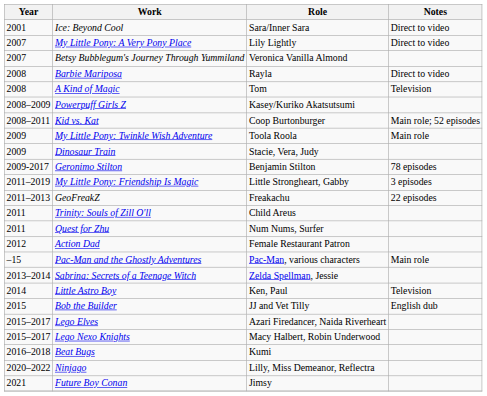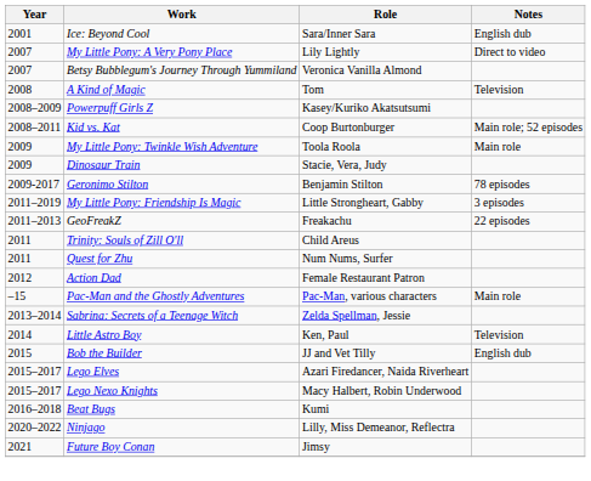 <table class="wikitable sortable">
 <tr>
 <th>Year</th>
 <th>Work</th>
 <th>Role</th>
 <th class="unsortable">Notes</th>
 </tr>
 <tr>
 <td>2001</td>
 <td><em>Ice: Beyond Cool</em></td>
 <td>Sara/Inner Sara</td>
-<td>Direct to video</td>
+<td>English dub</td>
 </tr>
 <tr>
 <td>2007</td>
 <td><em><a href='#'>My Little Pony: A Very Pony Place</a></em></td>
 <td>Lily Lightly</td>
 <td>Direct to video</td>
 </tr>
 <tr>
 <td>2007</td>
 <td><em>Betsy Bubblegum's Journey Through Yummiland</em></td>
 <td>Veronica Vanilla Almond</td>
 <td></td>
-</tr>
-<tr>
-<td>2008</td>
-<td><em><a href='#'>Barbie Mariposa</a></em></td>
-<td>Rayla</td>
-<td>Direct to video</td>
 </tr>
 <tr>
 <td>2008</td>
 <td data-sort-value="Kind of Magic, A"><em><a href='#'>A Kind of Magic</a></em></td>
 <td>Tom</td>
 <td>Television</td>
 </tr>
 <tr>
 <td>2008–2009</td>
 <td><em><a href='#'>Powerpuff Girls Z</a></em></td>
 <td>Kasey/Kuriko Akatsutsumi</td>
 <td></td>
 </tr>
 <tr>
 <td>2008–2011</td>
 <td><em><a href='#'>Kid vs. Kat</a></em></td>
 <td>Coop Burtonburger</td>
 <td>Main role; 52 episodes</td>
 </tr>
 <tr>
 <td>2009</td>
 <td><em><a href='#'>My Little Pony: Twinkle Wish Adventure</a></em></td>
 <td>Toola Roola</td>
 <td>Main role</td>
 </tr>
 <tr>
 <td>2009</td>
 <td><em><a href='#'>Dinosaur Train</a></em></td>
 <td>Stacie, Vera, Judy</td>
 <td></td>
 </tr>
 <tr>
 <td>2009-2017</td>
 <td><em><a href='#'>Geronimo Stilton</a></em></td>
 <td>Benjamin Stilton</td>
 <td>78 episodes</td>
 </tr>
 <tr>
 <td>2011–2019</td>
 <td><em><a href='#'>My Little Pony: Friendship Is Magic</a></em></td>
 <td>Little Strongheart, Gabby</td>
 <td>3 episodes</td>
 </tr>
 <tr>
 <td>2011–2013</td>
 <td><em>GeoFreakZ</em></td>
 <td>Freakachu</td>
 <td>22 episodes</td>
 </tr>
 <tr>
 <td>2011</td>
 <td><em><a href='#'>Trinity: Souls of Zill O'll</a></em></td>
 <td>Child Areus</td>
 <td></td>
 </tr>
 <tr>
 <td>2011</td>
 <td><em><a href='#'>Quest for Zhu</a></em></td>
 <td>Num Nums, Surfer</td>
 <td></td>
 </tr>
 <tr>
 <td>2012</td>
 <td><em><a href='#'>Action Dad</a></em></td>
 <td>Female Restaurant Patron</td>
 <td></td>
 </tr>
 <tr>
 <td>–15</td>
 <td><em><a href='#'>Pac-Man and the Ghostly Adventures</a></em></td>
 <td><a href='#'>Pac-Man</a>, various characters</td>
 <td>Main role</td>
 </tr>
 <tr>
 <td>2013–2014</td>
 <td><em><a href='#'>Sabrina: Secrets of a Teenage Witch</a></em></td>
 <td><a href='#'>Zelda Spellman</a>, Jessie</td>
 <td></td>
 </tr>
 <tr>
 <td>2014</td>
 <td><em><a href='#'>Little Astro Boy</a></em></td>
 <td>Ken, Paul</td>
 <td>Television</td>
 </tr>
 <tr>
 <td>2015</td>
 <td><em><a href='#'>Bob the Builder</a></em></td>
 <td>JJ and Vet Tilly</td>
 <td>English dub</td>
 </tr>
 <tr>
 <td>2015–2017</td>
 <td><em><a href='#'>Lego Elves</a></em></td>
 <td>Azari Firedancer, Naida Riverheart</td>
 <td></td>
 </tr>
 <tr>
 <td>2015–2017</td>
 <td><em><a href='#'>Lego Nexo Knights</a></em></td>
 <td>Macy Halbert, Robin Underwood</td>
 <td></td>
 </tr>
 <tr>
 <td>2016–2018</td>
 <td><em><a href='#'>Beat Bugs</a></em></td>
 <td>Kumi</td>
 <td></td>
 </tr>
 <tr>
 <td>2020–2022</td>
 <td><em><a href='#'>Ninjago</a></em></td>
 <td>Lilly, Miss Demeanor, Reflectra</td>
 <td></td>
 </tr>
 <tr>
 <td>2021</td>
 <td><em><a href='#'>Future Boy Conan</a></em></td>
 <td>Jimsy</td>
 <td></td>
 </tr>
 <tr>
 </tr>
 </table>
